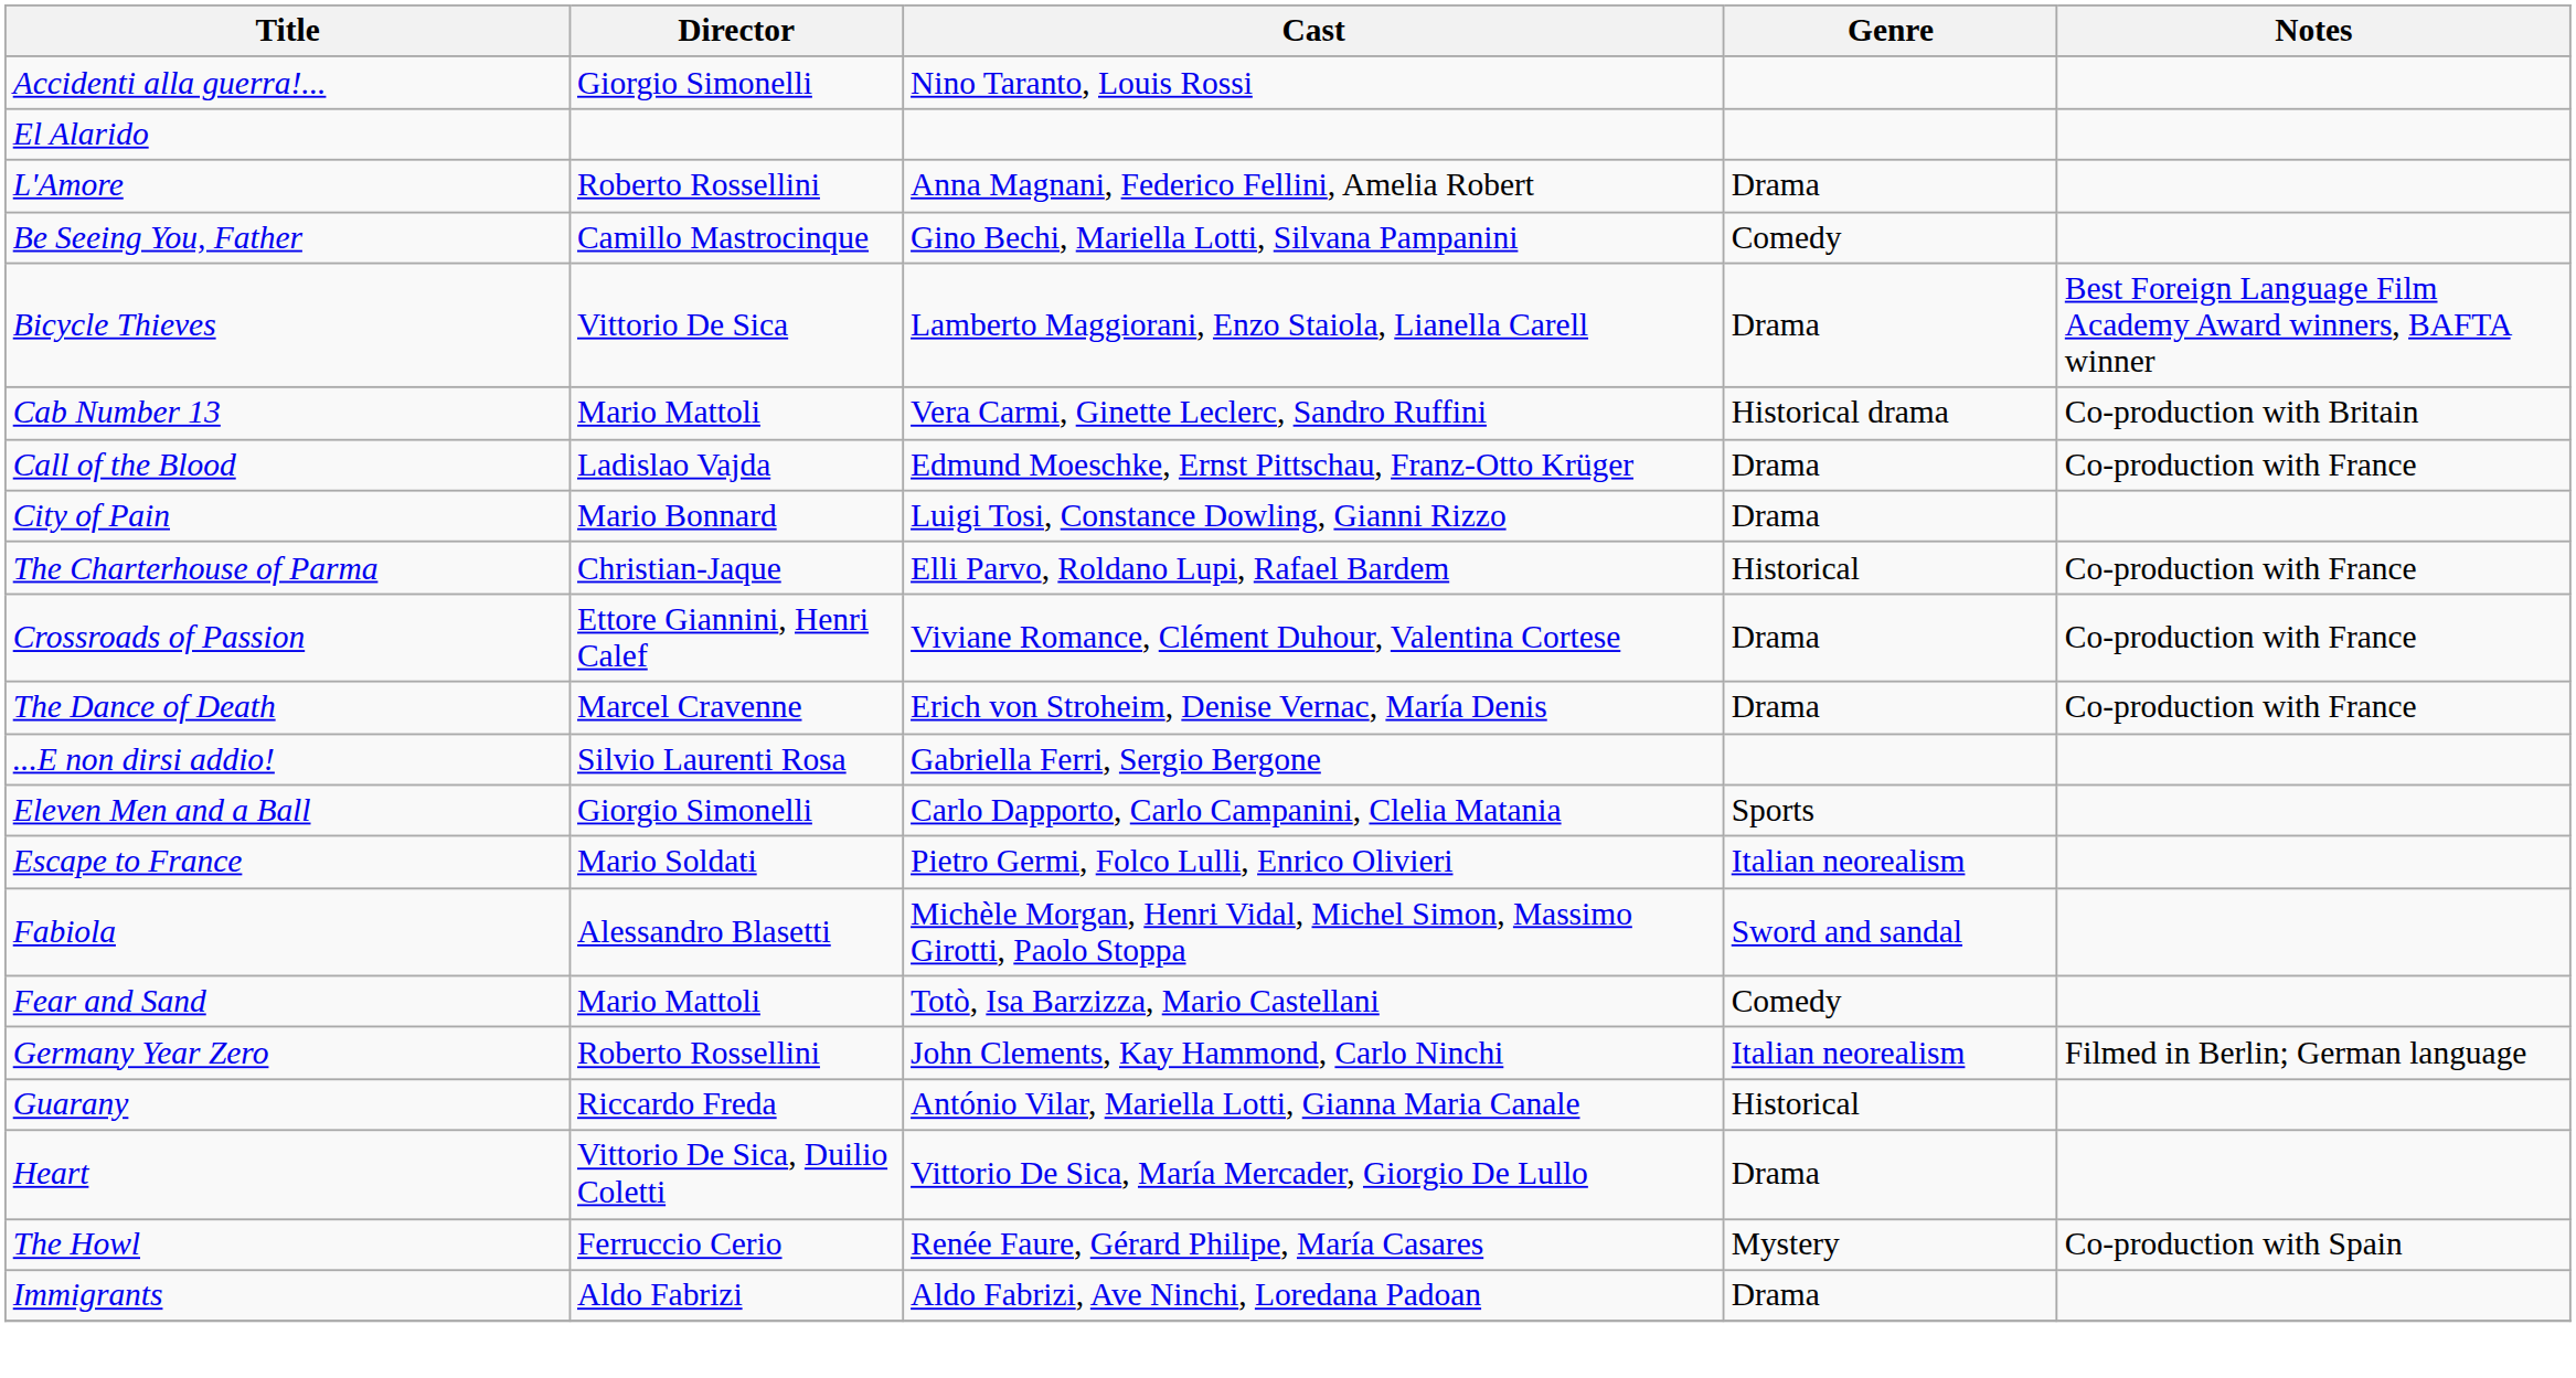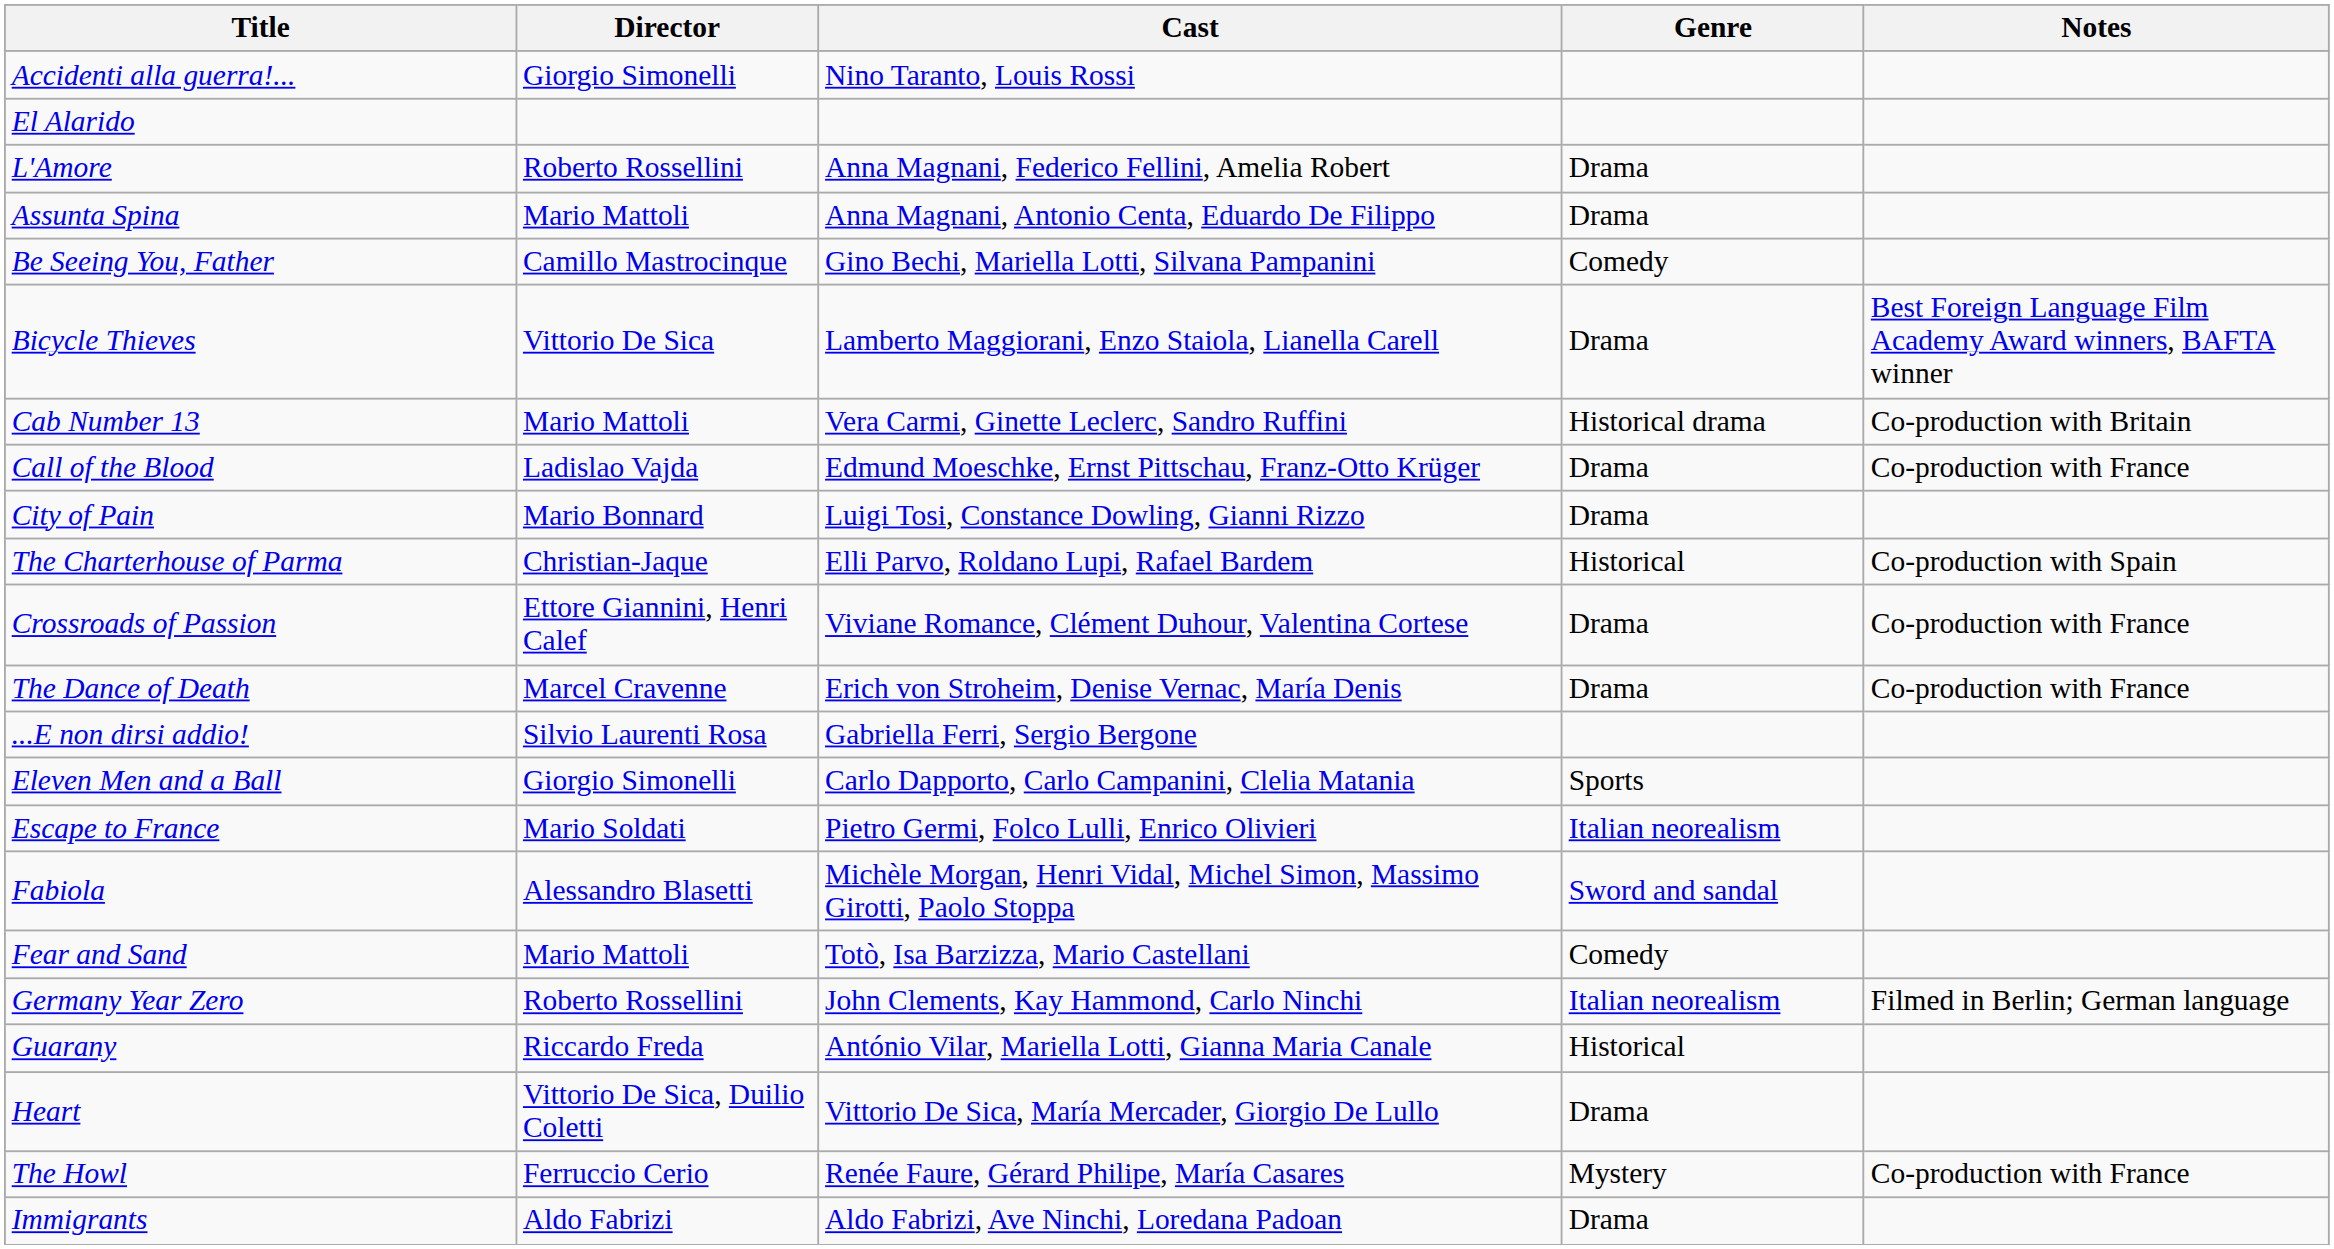 <table class="wikitable" style="width:100%;">
 <tr>
 <th style="width:22%;">Title</th>
 <th style="width:13%;">Director</th>
 <th style="width:32%;">Cast</th>
 <th style="width:13%;">Genre</th>
 <th style="width:20%;">Notes</th>
 </tr>
 <tr>
 <td><em><a href='#'>Accidenti alla guerra!...</a></em></td>
 <td><a href='#'>Giorgio Simonelli</a></td>
 <td><a href='#'>Nino Taranto</a>, <a href='#'>Louis Rossi</a></td>
 <td></td>
 <td></td>
 </tr>
 <tr>
 <td><em><a href='#'>El Alarido</a></em></td>
 <td></td>
 <td></td>
 <td></td>
 <td></td>
 </tr>
 <tr>
 <td><em><a href='#'>L'Amore</a></em></td>
 <td><a href='#'>Roberto Rossellini</a></td>
 <td><a href='#'>Anna Magnani</a>, <a href='#'>Federico Fellini</a>, Amelia Robert</td>
+<td>Drama</td>
+<td></td>
+</tr>
+<tr>
+<td><em><a href='#'>Assunta Spina</a></em></td>
+<td><a href='#'>Mario Mattoli</a></td>
+<td><a href='#'>Anna Magnani</a>, <a href='#'>Antonio Centa</a>, <a href='#'>Eduardo De Filippo</a></td>
 <td>Drama</td>
 <td></td>
 </tr>
 <tr>
 <td><em><a href='#'>Be Seeing You, Father</a></em></td>
 <td><a href='#'>Camillo Mastrocinque</a></td>
 <td><a href='#'>Gino Bechi</a>, <a href='#'>Mariella Lotti</a>, <a href='#'>Silvana Pampanini</a></td>
 <td>Comedy</td>
 <td></td>
 </tr>
 <tr>
 <td><em><a href='#'>Bicycle Thieves</a></em></td>
 <td><a href='#'>Vittorio De Sica</a></td>
 <td><a href='#'>Lamberto Maggiorani</a>, <a href='#'>Enzo Staiola</a>, <a href='#'>Lianella Carell</a></td>
 <td>Drama</td>
 <td><a href='#'>Best Foreign Language Film Academy Award winners</a>, <a href='#'>BAFTA</a> winner</td>
 </tr>
 <tr>
 <td><em><a href='#'>Cab Number 13</a></em></td>
 <td><a href='#'>Mario Mattoli</a></td>
 <td><a href='#'>Vera Carmi</a>, <a href='#'>Ginette Leclerc</a>, <a href='#'>Sandro Ruffini</a></td>
 <td>Historical drama</td>
 <td>Co-production with Britain</td>
 </tr>
 <tr>
 <td><em><a href='#'>Call of the Blood</a></em></td>
 <td><a href='#'>Ladislao Vajda</a></td>
 <td><a href='#'>Edmund Moeschke</a>, <a href='#'>Ernst Pittschau</a>, <a href='#'>Franz-Otto Krüger</a></td>
 <td>Drama</td>
 <td>Co-production with France</td>
 </tr>
 <tr>
 <td><em><a href='#'>City of Pain</a></em></td>
 <td><a href='#'>Mario Bonnard</a></td>
 <td><a href='#'>Luigi Tosi</a>, <a href='#'>Constance Dowling</a>, <a href='#'>Gianni Rizzo</a></td>
 <td>Drama</td>
 <td></td>
 </tr>
 <tr>
 <td><em><a href='#'>The Charterhouse of Parma</a></em></td>
 <td><a href='#'>Christian-Jaque</a></td>
 <td><a href='#'>Elli Parvo</a>, <a href='#'>Roldano Lupi</a>, <a href='#'>Rafael Bardem</a></td>
 <td>Historical</td>
-<td>Co-production with France</td>
+<td>Co-production with Spain</td>
 </tr>
 <tr>
 <td><em><a href='#'>Crossroads of Passion</a></em></td>
 <td><a href='#'>Ettore Giannini</a>, <a href='#'>Henri Calef</a></td>
 <td><a href='#'>Viviane Romance</a>, <a href='#'>Clément Duhour</a>, <a href='#'>Valentina Cortese</a></td>
 <td>Drama</td>
 <td>Co-production with France</td>
 </tr>
 <tr>
 <td><em><a href='#'>The Dance of Death</a></em></td>
 <td><a href='#'>Marcel Cravenne</a></td>
 <td><a href='#'>Erich von Stroheim</a>, <a href='#'>Denise Vernac</a>, <a href='#'>María Denis</a></td>
 <td>Drama</td>
 <td>Co-production with France</td>
 </tr>
 <tr>
 <td><em><a href='#'>...E non dirsi addio!</a></em></td>
 <td><a href='#'>Silvio Laurenti Rosa</a></td>
 <td><a href='#'>Gabriella Ferri</a>, <a href='#'>Sergio Bergone</a></td>
 <td></td>
 <td></td>
 </tr>
 <tr>
 <td><em><a href='#'>Eleven Men and a Ball</a></em></td>
 <td><a href='#'>Giorgio Simonelli</a></td>
 <td><a href='#'>Carlo Dapporto</a>, <a href='#'>Carlo Campanini</a>, <a href='#'>Clelia Matania</a></td>
 <td>Sports</td>
 <td></td>
 </tr>
 <tr>
 <td><em><a href='#'>Escape to France</a></em></td>
 <td><a href='#'>Mario Soldati</a></td>
 <td><a href='#'>Pietro Germi</a>, <a href='#'>Folco Lulli</a>, <a href='#'>Enrico Olivieri</a></td>
 <td><a href='#'>Italian neorealism</a></td>
 <td></td>
 </tr>
 <tr>
 <td><em><a href='#'>Fabiola</a></em></td>
 <td><a href='#'>Alessandro Blasetti</a></td>
 <td><a href='#'>Michèle Morgan</a>, <a href='#'>Henri Vidal</a>, <a href='#'>Michel Simon</a>, <a href='#'>Massimo Girotti</a>, <a href='#'>Paolo Stoppa</a></td>
 <td><a href='#'>Sword and sandal</a></td>
 <td></td>
 </tr>
 <tr>
 <td><em><a href='#'>Fear and Sand</a></em></td>
 <td><a href='#'>Mario Mattoli</a></td>
 <td><a href='#'>Totò</a>, <a href='#'>Isa Barzizza</a>, <a href='#'>Mario Castellani</a></td>
 <td>Comedy</td>
 <td></td>
 </tr>
 <tr>
 <td><em><a href='#'>Germany Year Zero</a></em></td>
 <td><a href='#'>Roberto Rossellini</a></td>
 <td><a href='#'>John Clements</a>, <a href='#'>Kay Hammond</a>, <a href='#'>Carlo Ninchi</a></td>
 <td><a href='#'>Italian neorealism</a></td>
 <td>Filmed in Berlin; German language</td>
 </tr>
 <tr>
 <td><em><a href='#'>Guarany</a></em></td>
 <td><a href='#'>Riccardo Freda</a></td>
 <td><a href='#'>António Vilar</a>, <a href='#'>Mariella Lotti</a>, <a href='#'>Gianna Maria Canale</a></td>
 <td>Historical</td>
 <td></td>
 </tr>
 <tr>
 <td><em><a href='#'>Heart</a></em></td>
 <td><a href='#'>Vittorio De Sica</a>, <a href='#'>Duilio Coletti</a></td>
 <td><a href='#'>Vittorio De Sica</a>, <a href='#'>María Mercader</a>, <a href='#'>Giorgio De Lullo</a></td>
 <td>Drama</td>
 <td></td>
 </tr>
 <tr>
 <td><em><a href='#'>The Howl</a></em></td>
 <td><a href='#'>Ferruccio Cerio</a></td>
 <td><a href='#'>Renée Faure</a>, <a href='#'>Gérard Philipe</a>, <a href='#'>María Casares</a></td>
 <td>Mystery</td>
-<td>Co-production with Spain</td>
+<td>Co-production with France</td>
 </tr>
 <tr>
 <td><em><a href='#'>Immigrants</a></em></td>
 <td><a href='#'>Aldo Fabrizi</a></td>
 <td><a href='#'>Aldo Fabrizi</a>, <a href='#'>Ave Ninchi</a>, <a href='#'>Loredana Padoan</a></td>
 <td>Drama</td>
 <td></td>
 </tr>
 <tr>
 </tr>
 </table>
